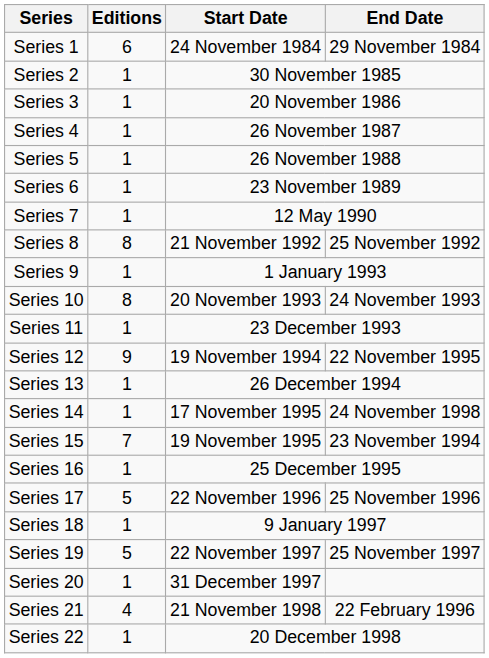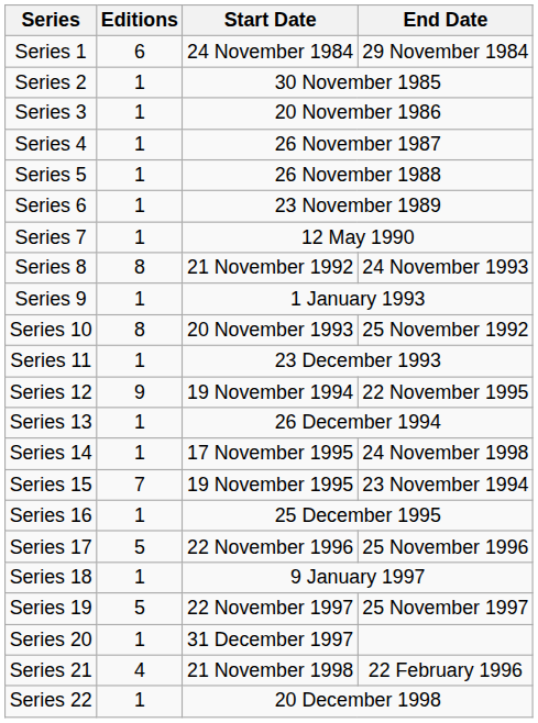 <table class="wikitable" style="text-align: center">
 <tr>
 <th>Series</th>
 <th>Editions</th>
 <th>Start Date</th>
 <th>End Date</th>
 </tr>
 <tr>
 <td>Series 1</td>
 <td>6</td>
 <td>24 November 1984</td>
 <td>29 November 1984</td>
 </tr>
 <tr>
 <td>Series 2</td>
 <td>1</td>
 <td colspan="2">30 November 1985</td>
 </tr>
 <tr>
 <td>Series 3</td>
 <td>1</td>
 <td colspan="2">20 November 1986</td>
 </tr>
 <tr>
 <td>Series 4</td>
 <td>1</td>
 <td colspan="2">26 November 1987</td>
 </tr>
 <tr>
 <td>Series 5</td>
 <td>1</td>
 <td colspan="2">26 November 1988</td>
 </tr>
 <tr>
 <td>Series 6</td>
 <td>1</td>
 <td colspan="2">23 November 1989</td>
 </tr>
 <tr>
 <td>Series 7</td>
 <td>1</td>
 <td colspan="2">12 May 1990</td>
 </tr>
 <tr>
 <td>Series 8</td>
 <td>8</td>
 <td>21 November 1992</td>
-<td>25 November 1992</td>
+<td>24 November 1993</td>
 </tr>
 <tr>
 <td>Series 9</td>
 <td>1</td>
 <td colspan="2">1 January 1993</td>
 </tr>
 <tr>
 <td>Series 10</td>
 <td>8</td>
 <td>20 November 1993</td>
-<td>24 November 1993</td>
+<td>25 November 1992</td>
 </tr>
 <tr>
 <td>Series 11</td>
 <td>1</td>
 <td colspan="2">23 December 1993</td>
 </tr>
 <tr>
 <td>Series 12</td>
 <td>9</td>
 <td>19 November 1994</td>
 <td>22 November 1995</td>
 </tr>
 <tr>
 <td>Series 13</td>
 <td>1</td>
 <td colspan="2">26 December 1994</td>
 </tr>
 <tr>
 <td>Series 14</td>
 <td>1</td>
 <td>17 November 1995</td>
 <td>24 November 1998</td>
 </tr>
 <tr>
 <td>Series 15</td>
 <td>7</td>
 <td>19 November 1995</td>
 <td>23 November 1994</td>
 </tr>
 <tr>
 <td>Series 16</td>
 <td>1</td>
 <td colspan="2">25 December 1995</td>
 </tr>
 <tr>
 <td>Series 17</td>
 <td>5</td>
 <td>22 November 1996</td>
 <td>25 November 1996</td>
 </tr>
 <tr>
 <td>Series 18</td>
 <td>1</td>
 <td colspan="2">9 January 1997</td>
 </tr>
 <tr>
 <td>Series 19</td>
 <td>5</td>
 <td>22 November 1997</td>
 <td>25 November 1997</td>
 </tr>
 <tr>
 <td>Series 20</td>
 <td>1</td>
 <td>31 December 1997</td>
 <td></td>
 </tr>
 <tr>
 <td>Series 21</td>
 <td>4</td>
 <td>21 November 1998</td>
 <td>22 February 1996</td>
 </tr>
 <tr>
 <td>Series 22</td>
 <td>1</td>
 <td colspan="2">20 December 1998</td>
 </tr>
 </table>
